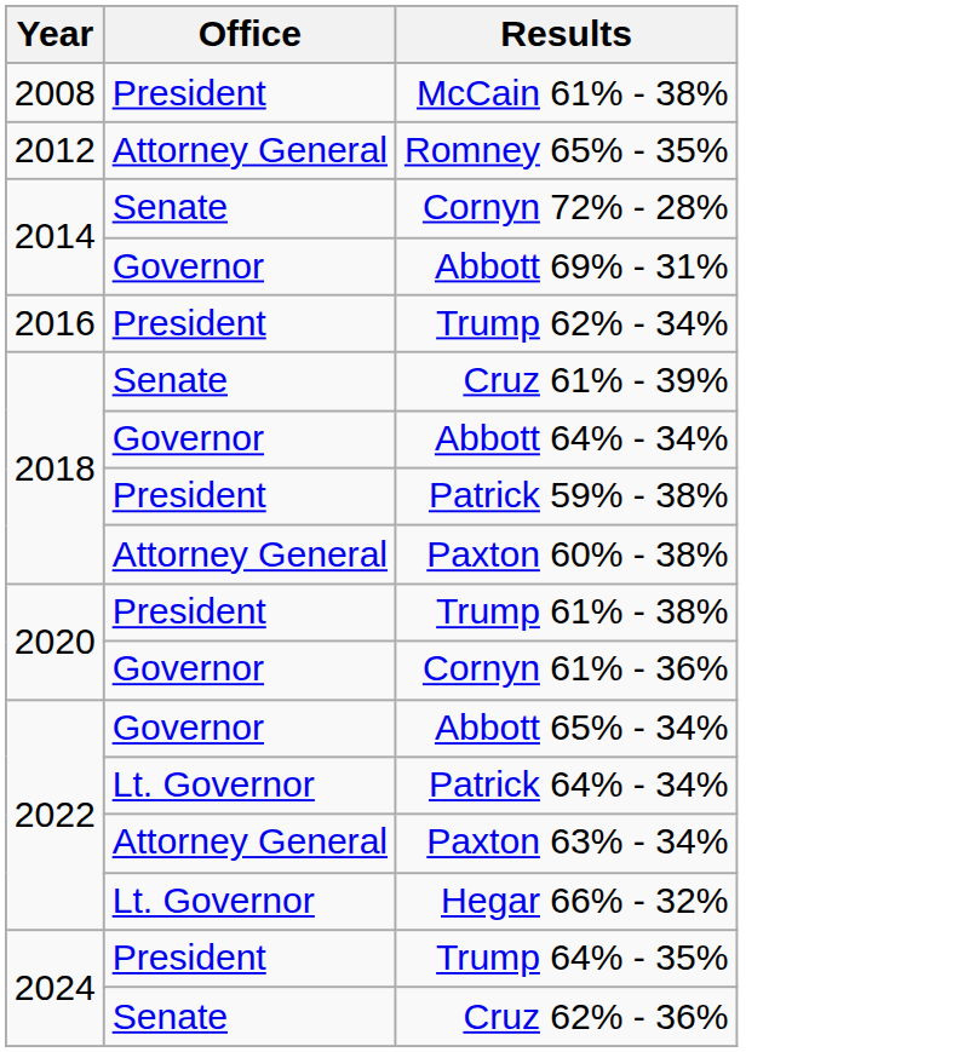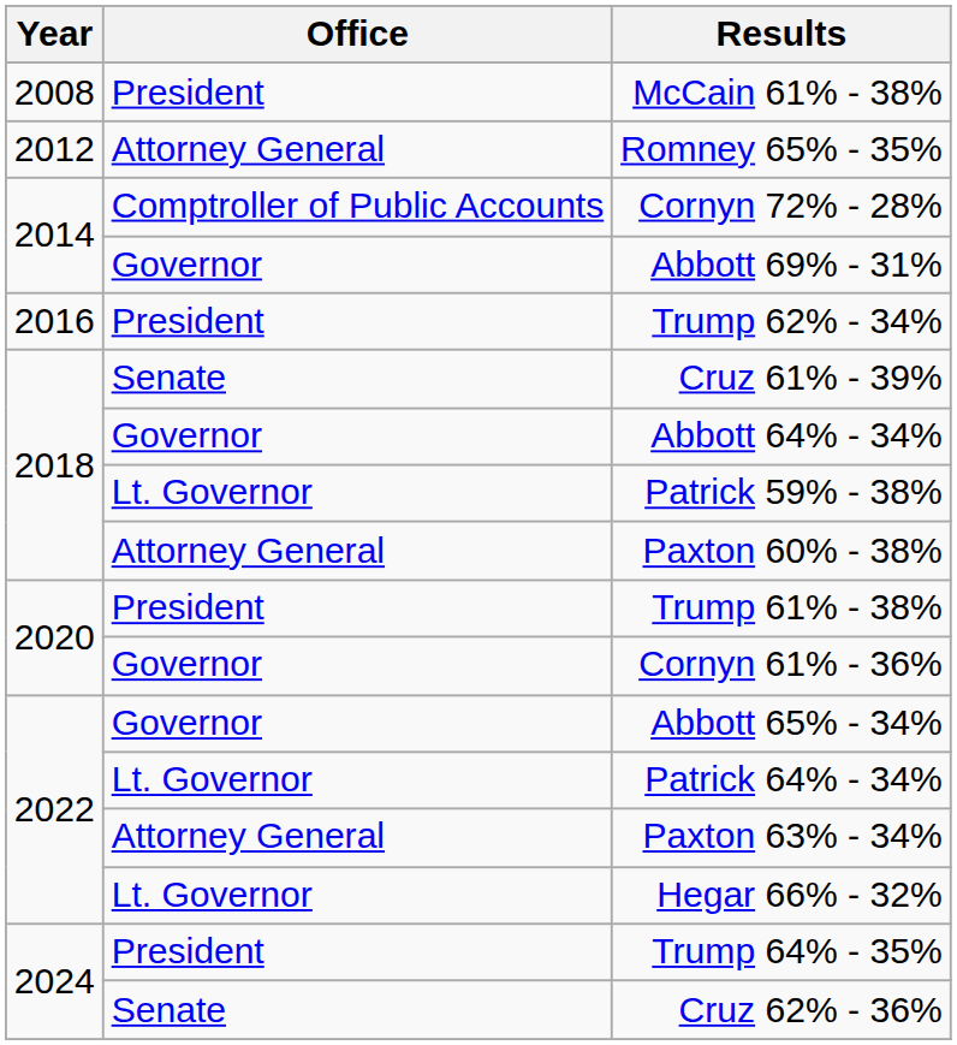 <table class=wikitable>
 <tr>
 <th>Year</th>
 <th>Office</th>
 <th>Results</th>
 </tr>
 <tr>
 <td>2008</td>
 <td><a href='#'>President</a></td>
 <td align="right" ><a href='#'>McCain</a> 61% - 38%</td>
 </tr>
 <tr>
 <td>2012</td>
 <td><a href='#'>Attorney General</a></td>
 <td align="right" ><a href='#'>Romney</a> 65% - 35%</td>
 </tr>
 <tr>
 <td rowspan=2>2014</td>
-<td><a href='#'>Senate</a></td>
+<td><a href='#'>Comptroller of Public Accounts</a></td>
 <td align="right" ><a href='#'>Cornyn</a> 72% - 28%</td>
 </tr>
 <tr>
 <td><a href='#'>Governor</a></td>
 <td align="right" ><a href='#'>Abbott</a> 69% - 31%</td>
 </tr>
 <tr>
 <td>2016</td>
 <td><a href='#'>President</a></td>
 <td align="right" ><a href='#'>Trump</a> 62% - 34%</td>
 </tr>
 <tr>
 <td rowspan=4>2018</td>
 <td><a href='#'>Senate</a></td>
 <td align="right" ><a href='#'>Cruz</a> 61% - 39%</td>
 </tr>
 <tr>
 <td><a href='#'>Governor</a></td>
 <td align="right" ><a href='#'>Abbott</a> 64% - 34%</td>
 </tr>
 <tr>
-<td><a href='#'>President</a></td>
+<td><a href='#'>Lt. Governor</a></td>
 <td align="right" ><a href='#'>Patrick</a> 59% - 38%</td>
 </tr>
 <tr>
 <td><a href='#'>Attorney General</a></td>
 <td align="right" ><a href='#'>Paxton</a> 60% - 38%</td>
 </tr>
 <tr>
 <td rowspan=2>2020</td>
 <td><a href='#'>President</a></td>
 <td align="right" ><a href='#'>Trump</a> 61% - 38%</td>
 </tr>
 <tr>
 <td><a href='#'>Governor</a></td>
 <td align="right" ><a href='#'>Cornyn</a> 61% - 36%</td>
 </tr>
 <tr>
 <td rowspan=4>2022</td>
 <td><a href='#'>Governor</a></td>
 <td align="right" ><a href='#'>Abbott</a> 65% - 34%</td>
 </tr>
 <tr>
 <td><a href='#'>Lt. Governor</a></td>
 <td align="right" ><a href='#'>Patrick</a> 64% - 34%</td>
 </tr>
 <tr>
 <td><a href='#'>Attorney General</a></td>
 <td align="right" ><a href='#'>Paxton</a> 63% - 34%</td>
 </tr>
 <tr>
 <td><a href='#'>Lt. Governor</a></td>
 <td align="right" ><a href='#'>Hegar</a> 66% - 32%</td>
 </tr>
 <tr>
 <td rowspan=2>2024</td>
 <td><a href='#'>President</a></td>
 <td align="right" ><a href='#'>Trump</a> 64% - 35%</td>
 </tr>
 <tr>
 <td><a href='#'>Senate</a></td>
 <td align="right" ><a href='#'>Cruz</a> 62% - 36%</td>
 </tr>
 </table>
